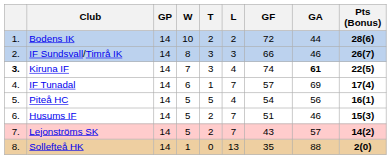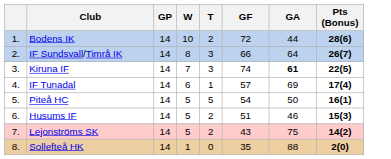 <table class="wikitable">
 <tr>
 <th width="30"></th>
 <th width="200">Club</th>
 <th width="30">GP</th>
 <th width="30">W</th>
 <th width="30">T</th>
-<th width="30">L</th>
 <th width="70">GF</th>
 <th width="70">GA</th>
 <th width="70">Pts (Bonus)</th>
 </tr>
 <tr bgcolor="#BCD2EE" align="center">
 <td>1.</td>
 <td align="left"><a href='#'>Bodens IK</a></td>
 <td>14</td>
 <td>10</td>
-<td>2</td>
 <td>2</td>
 <td>72</td>
 <td>44</td>
 <td><strong>28(6)</strong></td>
 </tr>
 <tr bgcolor="#BCD2EE" align="center">
 <td>2.</td>
 <td align="left"><a href='#'>IF Sundsvall</a>/<a href='#'>Timrå IK</a></td>
 <td>14</td>
 <td>8</td>
 <td>3</td>
-<td>3</td>
 <td>66</td>
-<td>46</td>
+<td>64</td>
 <td><strong>26(7)</strong></td>
 </tr>
 <tr bgcolor="#FFFFFF" align="center">
-<td><strong>3.</strong></td>
+<td>3.</td>
 <td align="left"><a href='#'>Kiruna IF</a></td>
 <td>14</td>
 <td>7</td>
 <td>3</td>
-<td>4</td>
 <td>74</td>
 <td><strong>61</strong></td>
 <td><strong>22(5)</strong></td>
 </tr>
 <tr bgcolor="#FFFFFF" align="center">
 <td>4.</td>
 <td align="left"><a href='#'>IF Tunadal</a></td>
 <td>14</td>
 <td>6</td>
 <td>1</td>
-<td>7</td>
 <td>57</td>
 <td>69</td>
 <td><strong>17(4)</strong></td>
 </tr>
 <tr bgcolor="#FFFFFF" align="center">
 <td>5.</td>
 <td align="left"><a href='#'>Piteå HC</a></td>
 <td>14</td>
 <td>5</td>
 <td>5</td>
-<td>4</td>
 <td>54</td>
-<td>56</td>
+<td>50</td>
 <td><strong>16(1)</strong></td>
 </tr>
 <tr bgcolor="#FFFFFF" align="center">
 <td>6.</td>
 <td align="left"><a href='#'>Husums IF</a></td>
 <td>14</td>
 <td>5</td>
 <td>2</td>
-<td>7</td>
 <td>51</td>
 <td>46</td>
 <td><strong>15(3)</strong></td>
 </tr>
 <tr bgcolor="#FFCCCC" align="center">
 <td>7.</td>
 <td align="left"><a href='#'>Lejonströms SK</a></td>
 <td>14</td>
 <td>5</td>
 <td>2</td>
-<td>7</td>
 <td>43</td>
-<td>57</td>
+<td>75</td>
 <td><strong>14(2)</strong></td>
 </tr>
 <tr bgcolor="#EECFA1" align="center">
 <td>8.</td>
 <td align="left"><a href='#'>Sollefteå HK</a></td>
 <td>14</td>
 <td>1</td>
 <td>0</td>
-<td>13</td>
 <td>35</td>
 <td>88</td>
 <td><strong>2(0)</strong></td>
 </tr>
 </table>
